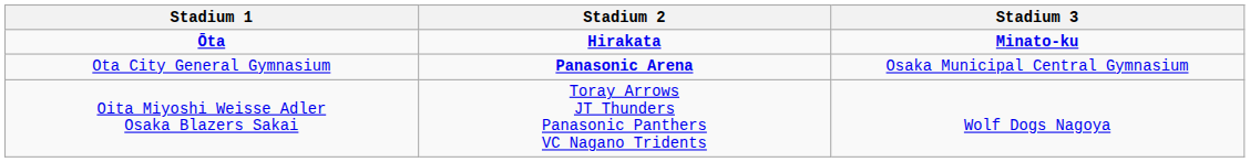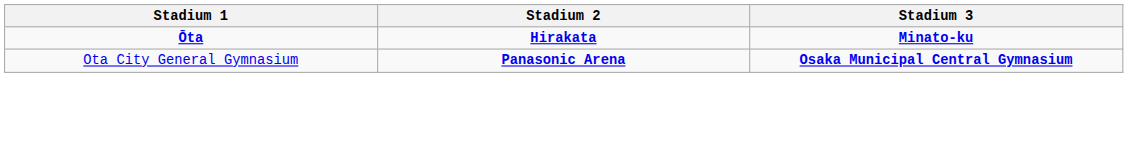 <table class=wikitable style=text-align:center>
 <tr>
 <th width=25%>Stadium 1</th>
 <th width=25%>Stadium 2</th>
 <th width=25%>Stadium 3</th>
 </tr>
 <tr>
 <td><strong><a href='#'>Ōta</a></strong></td>
 <td><strong><a href='#'>Hirakata</a></strong></td>
 <td><strong><a href='#'>Minato-ku</a></strong></td>
 </tr>
 <tr>
 <td><a href='#'>Ota City General Gymnasium</a></td>
 <td><strong><a href='#'>Panasonic Arena</a></strong></td>
-<td><a href='#'>Osaka Municipal Central Gymnasium</a></td>
-</tr>
-<tr>
-<td><a href='#'>Oita Miyoshi Weisse Adler</a><br><a href='#'>Osaka Blazers Sakai</a></td>
-<td><a href='#'>Toray Arrows</a><br><a href='#'>JT Thunders</a><br><a href='#'>Panasonic Panthers</a><br><a href='#'>VC Nagano Tridents</a></td>
-<td><br><a href='#'>Wolf Dogs Nagoya</a></td>
+<td><strong><a href='#'>Osaka Municipal Central Gymnasium</a></strong></td>
 </tr>
 </table>
